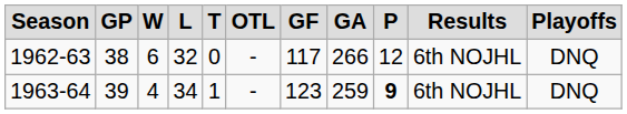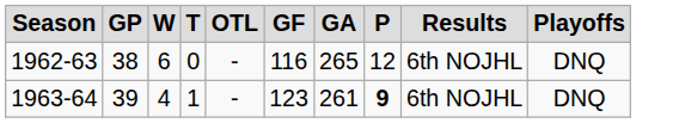 <table class="wikitable">
 <tr align="center"  bgcolor="#dddddd">
 <td><strong>Season</strong></td>
 <td><strong>GP</strong></td>
 <td><strong>W</strong></td>
-<td><strong>L</strong></td>
 <td><strong>T</strong></td>
 <td><strong>OTL</strong></td>
 <td><strong>GF</strong></td>
 <td><strong>GA</strong></td>
 <td><strong>P</strong></td>
 <td><strong>Results</strong></td>
 <td><strong>Playoffs</strong></td>
 </tr>
 <tr align="center">
 <td>1962-63</td>
 <td>38</td>
 <td>6</td>
-<td>32</td>
 <td>0</td>
 <td>-</td>
-<td>117</td>
-<td>266</td>
+<td>116</td>
+<td>265</td>
 <td>12</td>
 <td>6th NOJHL</td>
 <td>DNQ</td>
 </tr>
 <tr align="center">
 <td>1963-64</td>
 <td>39</td>
 <td>4</td>
-<td>34</td>
 <td>1</td>
 <td>-</td>
 <td>123</td>
-<td>259</td>
+<td>261</td>
 <td><strong>9</strong></td>
 <td>6th NOJHL</td>
 <td>DNQ</td>
 </tr>
 </table>
